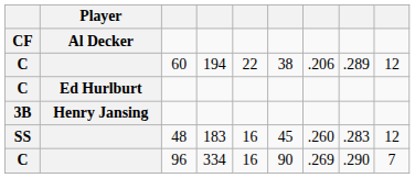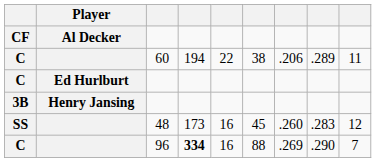 <table class="wikitable sortable plainrowheaders" style="text-align:center;">
 <tr>
 <th scope="col" width="30px"></th>
 <th scope="col" width="120px">Player</th>
 <th scope="col" width="30px"></th>
 <th scope="col" width="30px"></th>
 <th scope="col" width="30px"></th>
 <th scope="col" width="30px"></th>
 <th scope="col" width="30px"></th>
 <th scope="col" width="30px"></th>
 <th scope="col" width="30px"></th>
 </tr>
 <tr>
 <th scope="row" style="text-align:center">CF</th>
 <th>Al Decker</th>
 <td></td>
 <td></td>
 <td></td>
 <td></td>
 <td></td>
 <td></td>
 <td></td>
 </tr>
 <tr>
 <th scope="row" style="text-align:center">C</th>
 <th></th>
 <td>60</td>
 <td>194</td>
 <td>22</td>
 <td>38</td>
 <td>.206</td>
 <td>.289</td>
-<td>12</td>
+<td>11</td>
 </tr>
 <tr>
 <th scope="row" style="text-align:center">C</th>
 <th>Ed Hurlburt</th>
 <td></td>
 <td></td>
 <td></td>
 <td></td>
 <td></td>
 <td></td>
 <td></td>
 </tr>
 <tr>
 <th scope="row" style="text-align:center">3B</th>
 <th>Henry Jansing</th>
 <td></td>
 <td></td>
 <td></td>
 <td></td>
 <td></td>
 <td></td>
 <td></td>
 </tr>
 <tr>
 <th scope="row" style="text-align:center">SS</th>
 <th></th>
 <td>48</td>
-<td>183</td>
+<td>173</td>
 <td>16</td>
 <td>45</td>
 <td>.260</td>
 <td>.283</td>
 <td>12</td>
 </tr>
 <tr>
 <th scope="row" style="text-align:center">C</th>
 <th></th>
 <td>96</td>
-<td>334</td>
+<td><strong>334</strong></td>
 <td>16</td>
-<td>90</td>
+<td>88</td>
 <td>.269</td>
 <td>.290</td>
 <td>7</td>
 </tr>
 </table>
